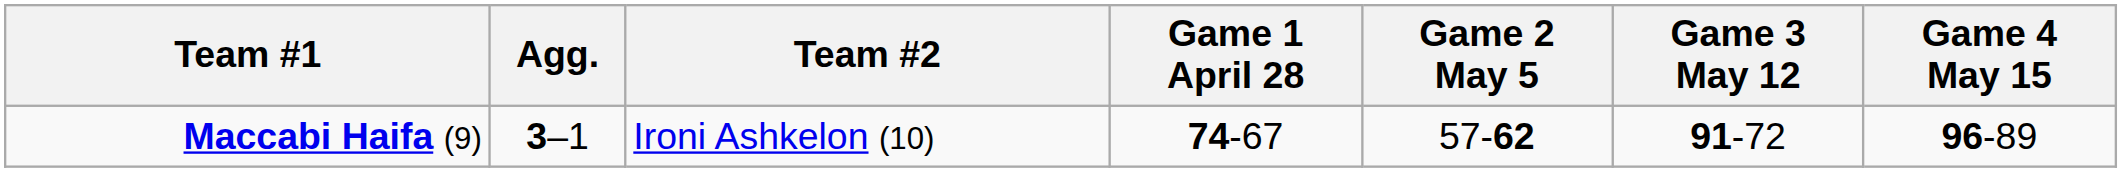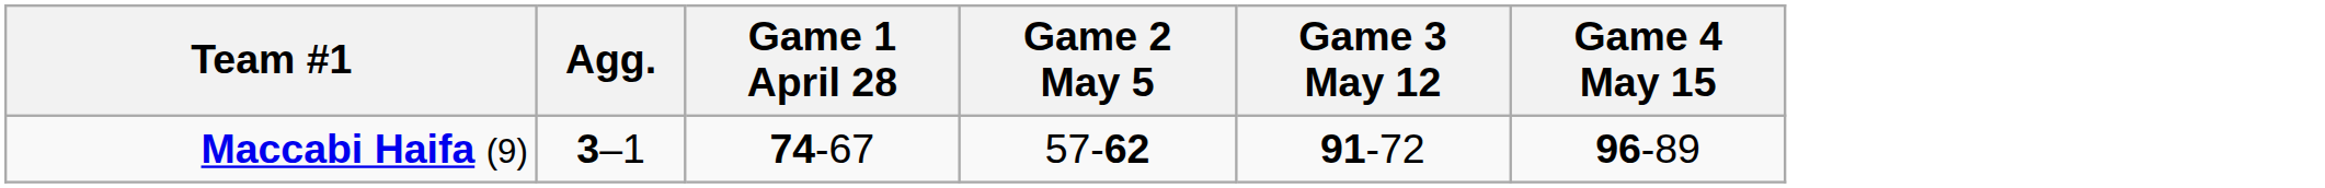 <table class=wikitable style="text-align:center">
 <tr>
 <th width=200>Team #1</th>
 <th width=50>Agg.</th>
-<th width=200>Team #2</th>
 <th width=100>Game 1<br>April 28</th>
 <th width=100>Game 2<br>May 5</th>
 <th width=100>Game 3<br>May 12</th>
 <th width=100>Game 4<br>May 15</th>
 </tr>
 <tr>
 <td align=right><strong><a href='#'>Maccabi Haifa</a></strong> <small>(9)</small></td>
 <td><strong>3</strong>–1</td>
-<td align=left><a href='#'>Ironi Ashkelon</a> <small>(10)</small></td>
 <td><strong>74</strong>-67</td>
 <td>57-<strong>62</strong></td>
 <td><strong>91</strong>-72</td>
 <td><strong>96</strong>-89</td>
 </tr>
 </table>
